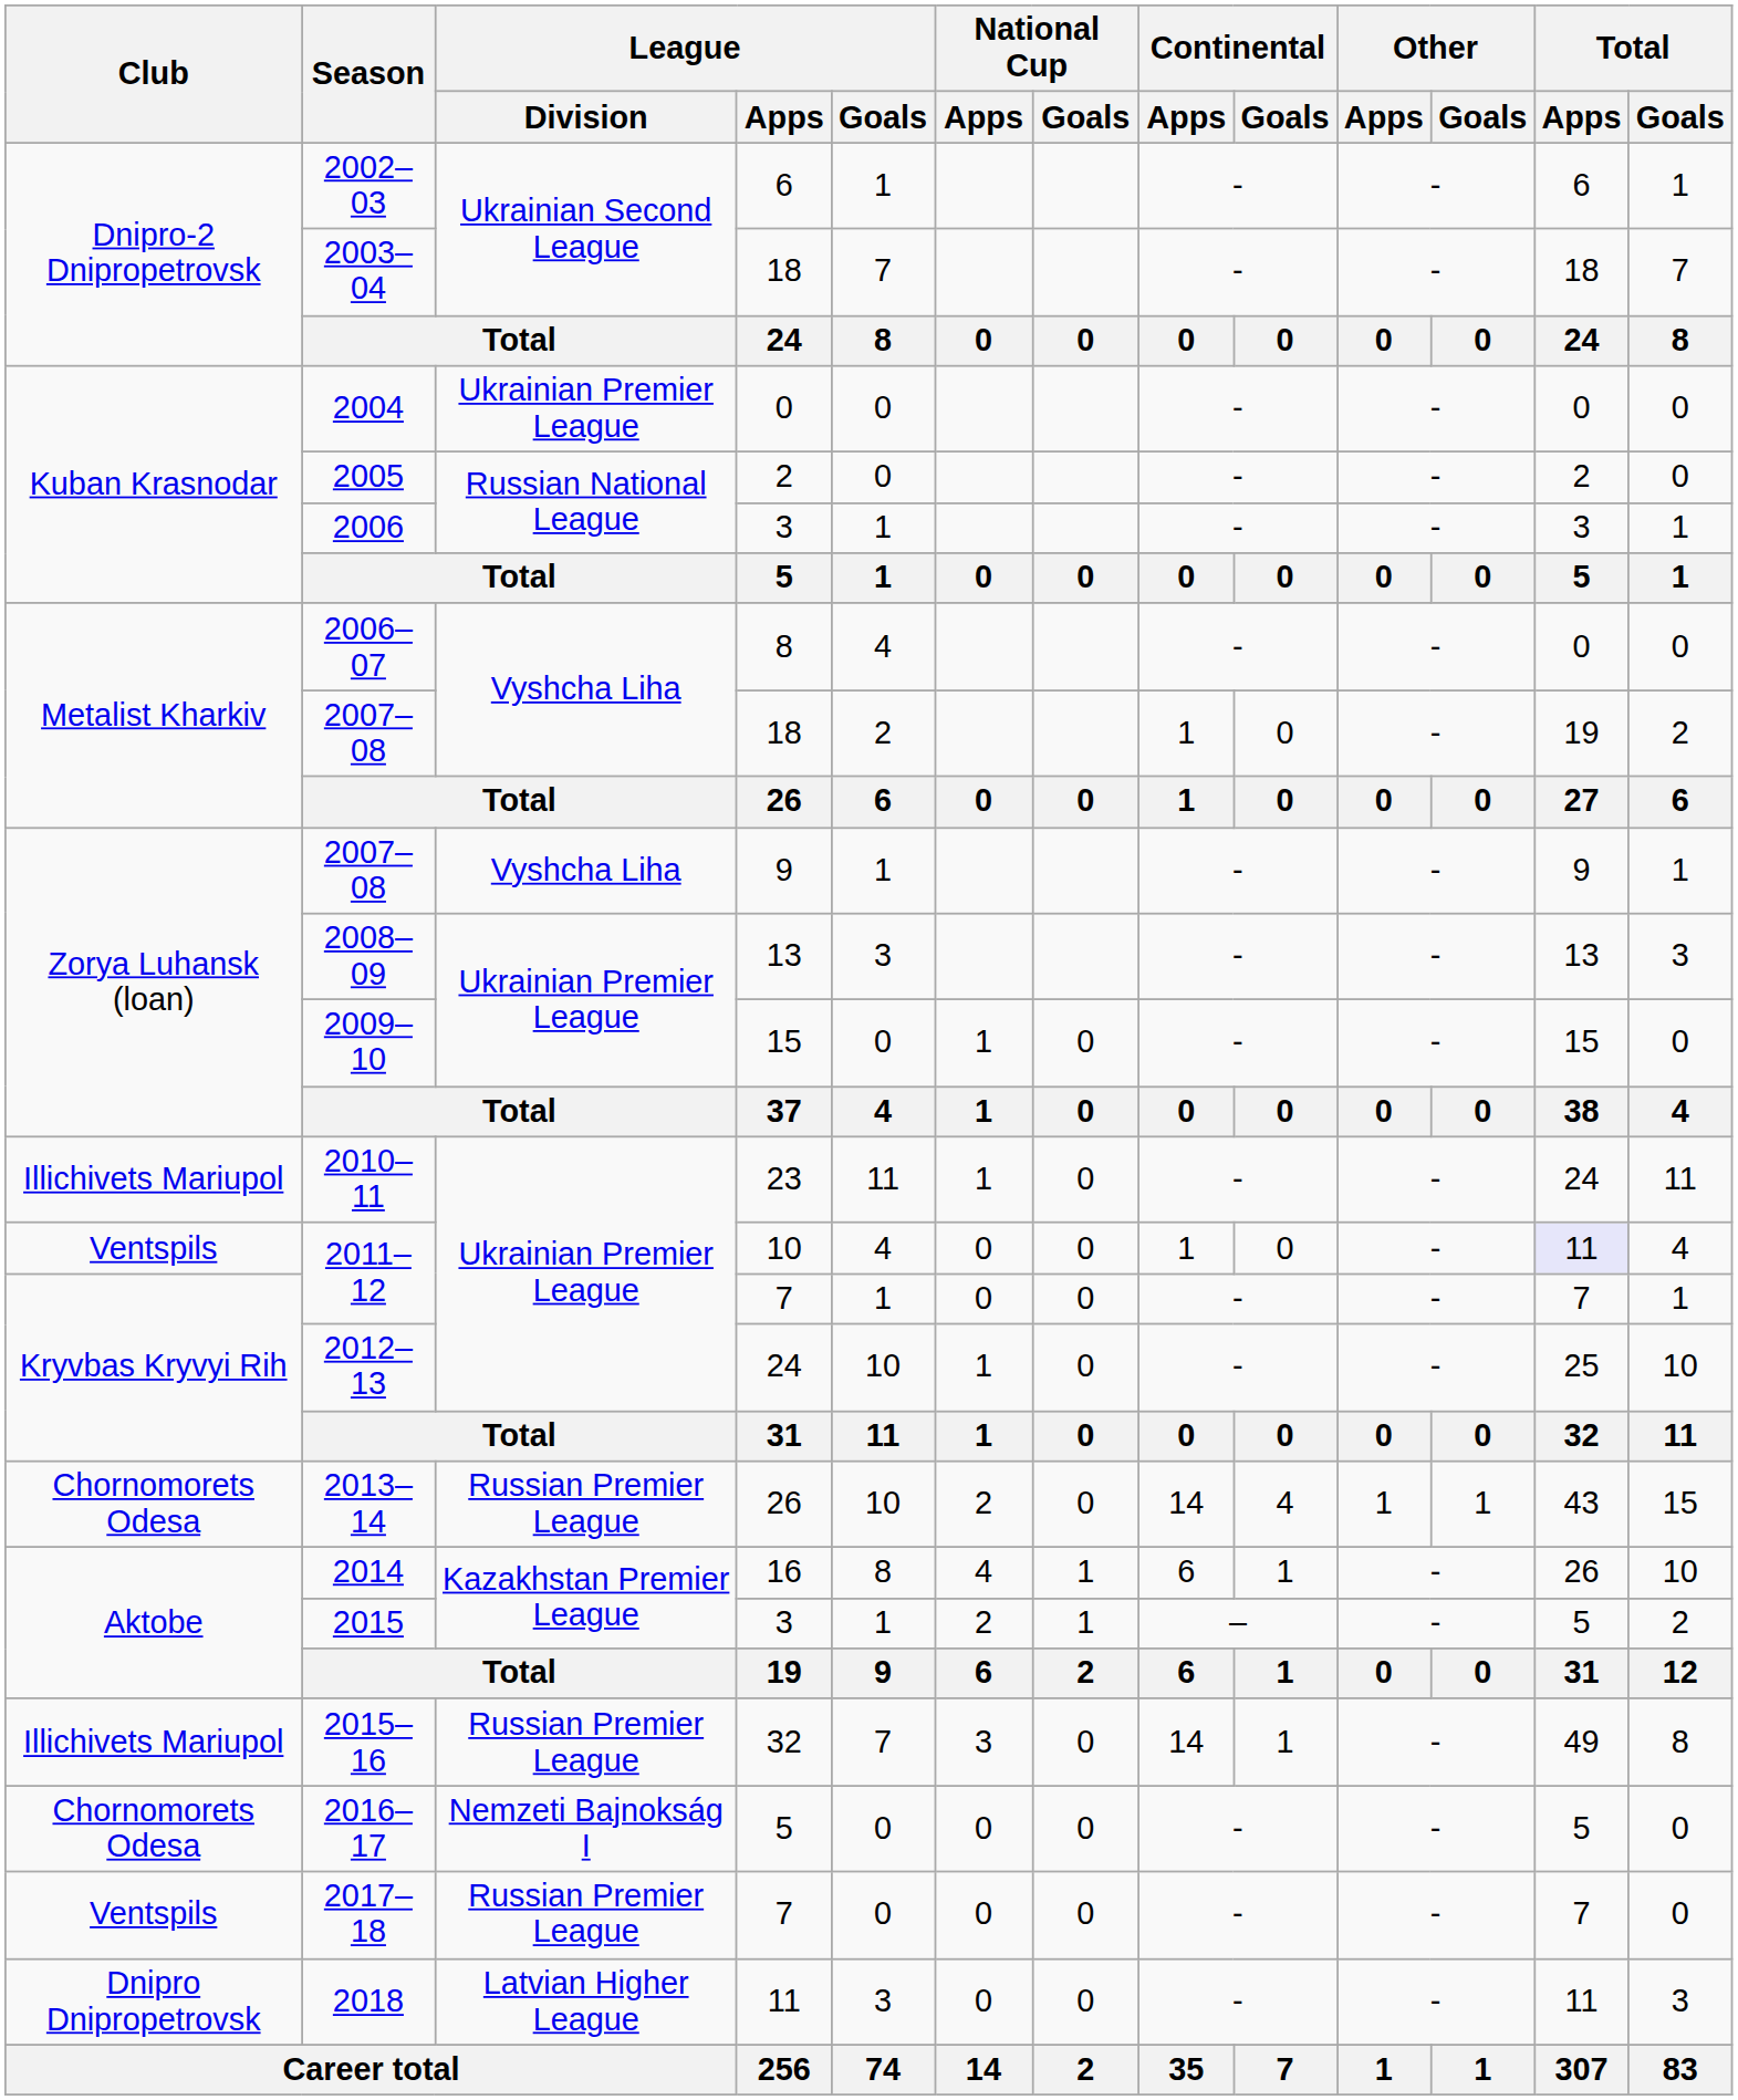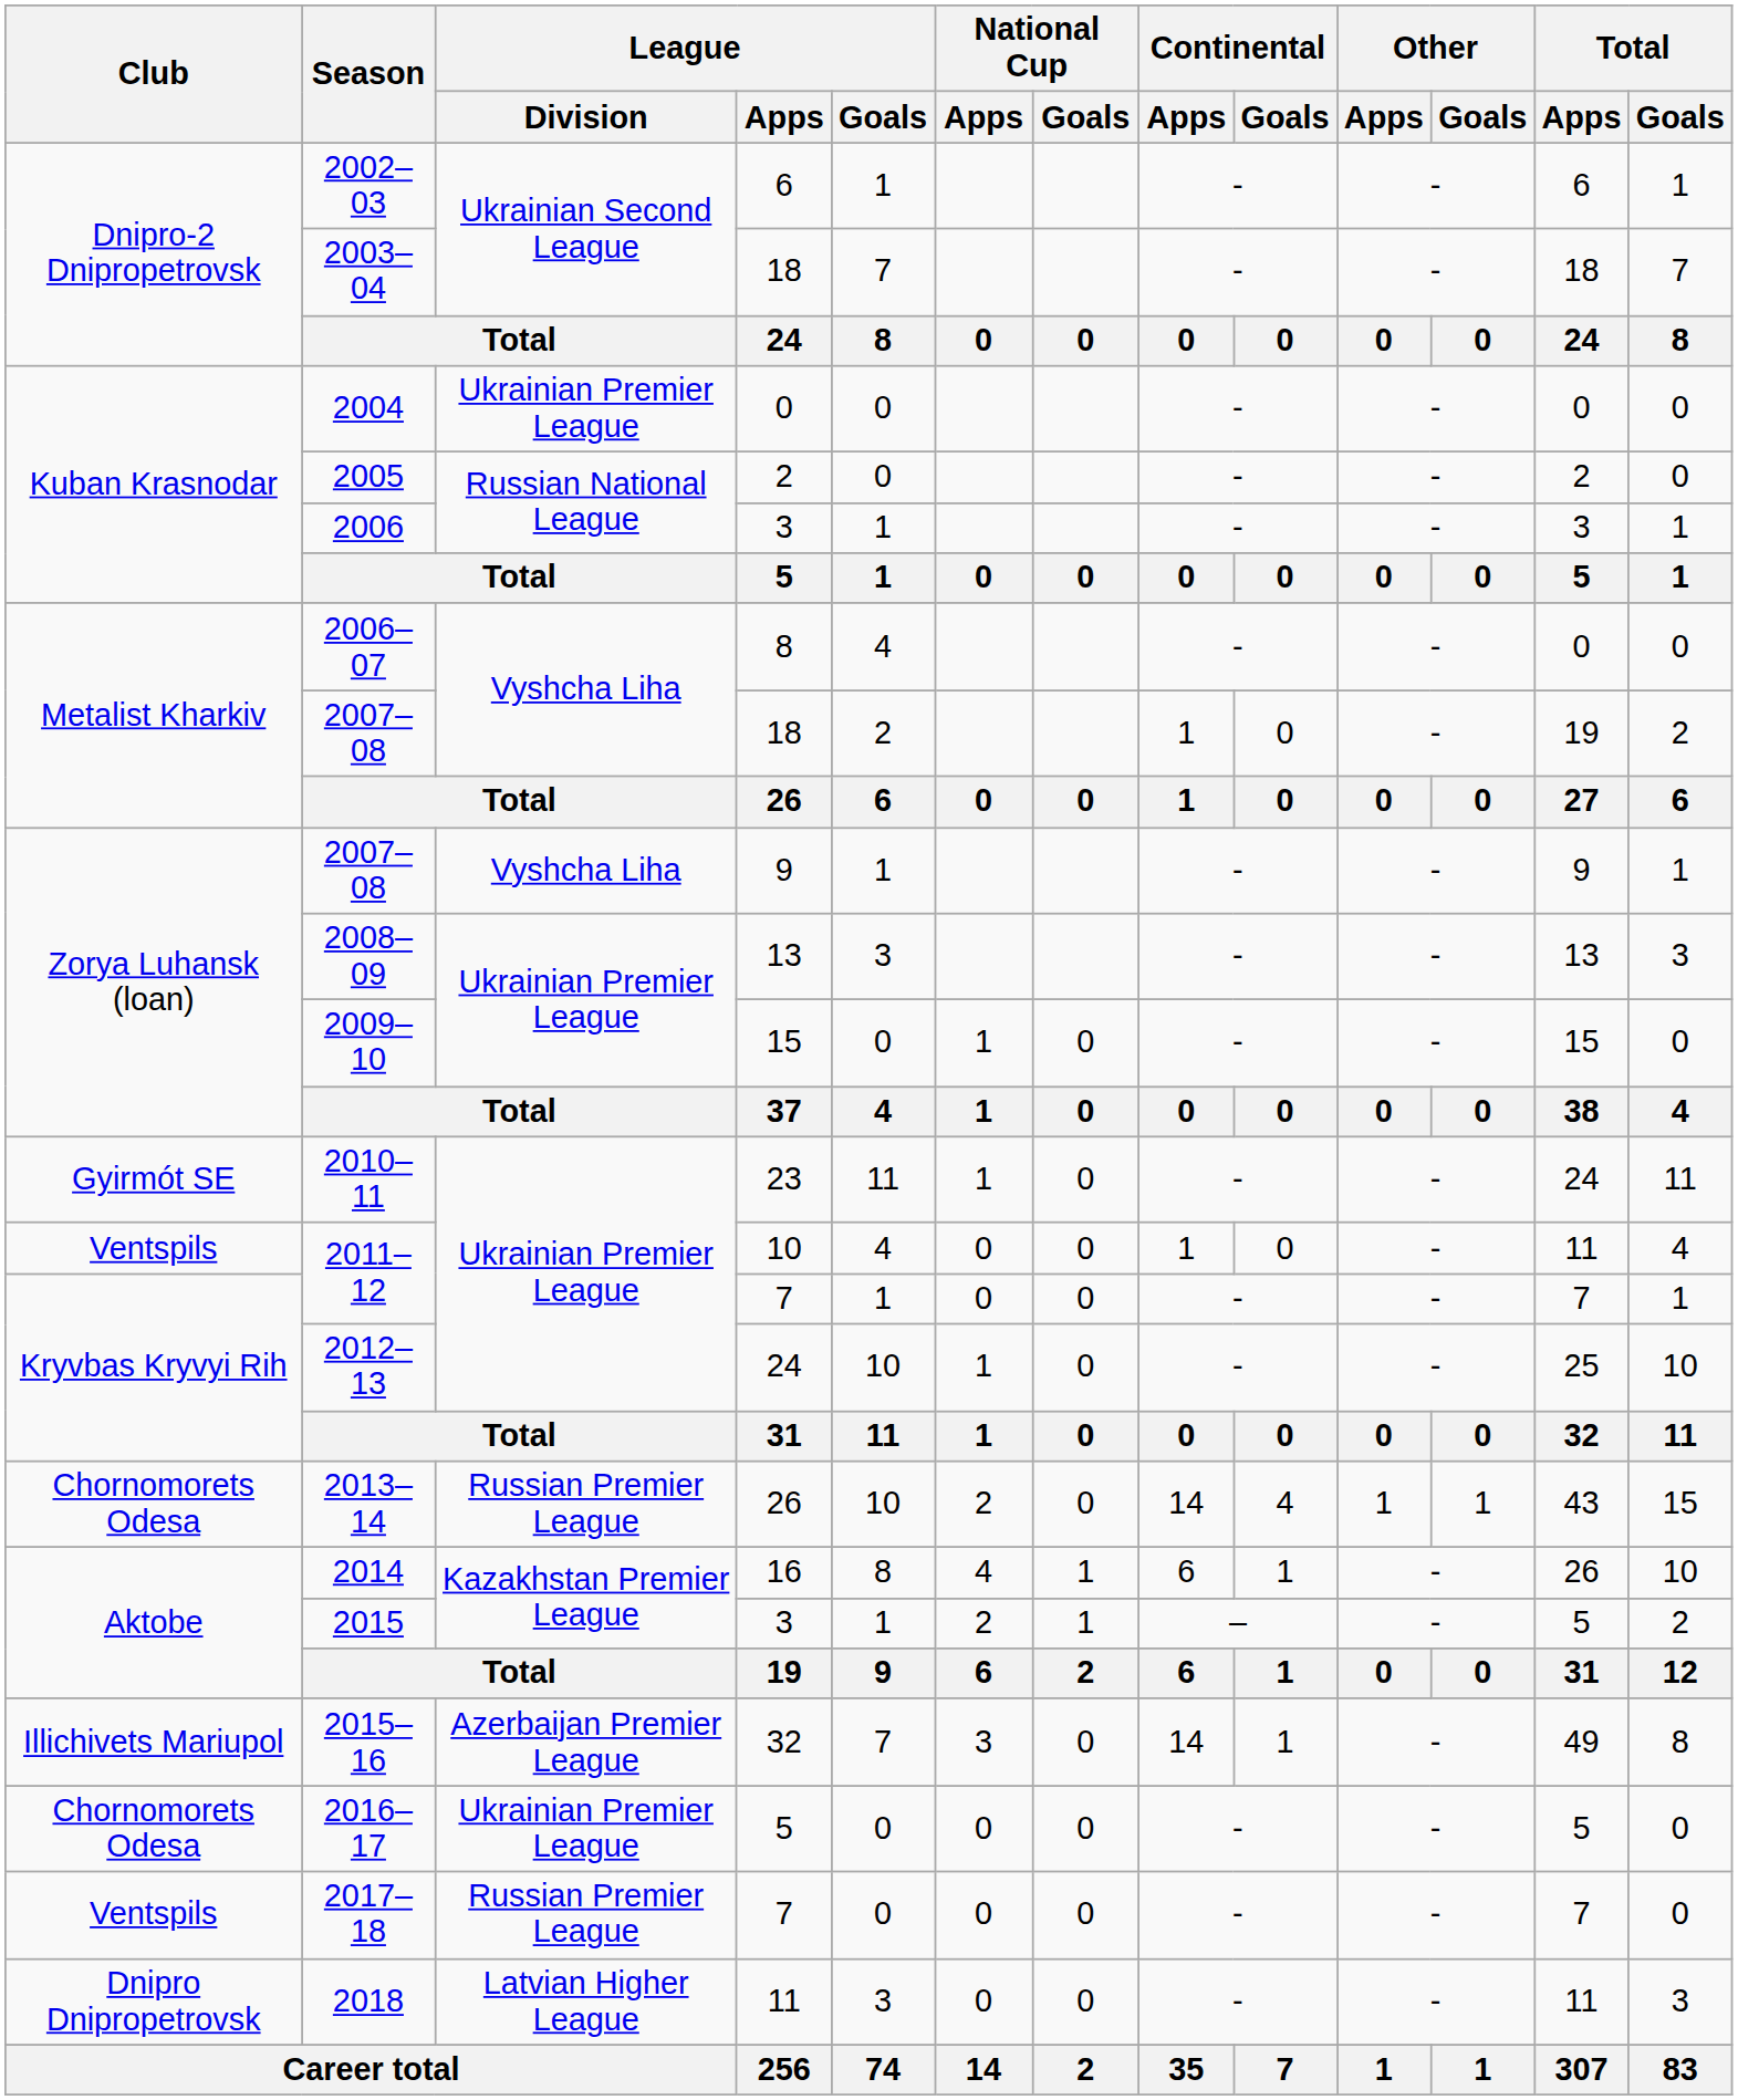 <table class="wikitable" style="text-align: center;">
 <tr>
 <th rowspan="2">Club</th>
 <th rowspan="2">Season</th>
 <th colspan="3">League</th>
 <th colspan="2">National Cup</th>
 <th colspan="2">Continental</th>
 <th colspan="2">Other</th>
 <th colspan="2">Total</th>
 </tr>
 <tr>
 <th>Division</th>
 <th>Apps</th>
 <th>Goals</th>
 <th>Apps</th>
 <th>Goals</th>
 <th>Apps</th>
 <th>Goals</th>
 <th>Apps</th>
 <th>Goals</th>
 <th>Apps</th>
 <th>Goals</th>
 </tr>
 <tr>
 <td rowspan="3" valign="center"><a href='#'>Dnipro-2 Dnipropetrovsk</a></td>
 <td><a href='#'>2002–03</a></td>
 <td rowspan="2" valign="center"><a href='#'>Ukrainian Second League</a></td>
 <td>6</td>
 <td>1</td>
 <td></td>
 <td></td>
 <td colspan="2">-</td>
 <td colspan="2">-</td>
 <td>6</td>
 <td>1</td>
 </tr>
 <tr>
 <td><a href='#'>2003–04</a></td>
 <td>18</td>
 <td>7</td>
 <td></td>
 <td></td>
 <td colspan="2">-</td>
 <td colspan="2">-</td>
 <td>18</td>
 <td>7</td>
 </tr>
 <tr>
 <th colspan="2">Total</th>
 <th>24</th>
 <th>8</th>
 <th>0</th>
 <th>0</th>
 <th>0</th>
 <th>0</th>
 <th>0</th>
 <th>0</th>
 <th>24</th>
 <th>8</th>
 </tr>
 <tr>
 <td rowspan="4" valign="center"><a href='#'>Kuban Krasnodar</a></td>
 <td><a href='#'>2004</a></td>
 <td><a href='#'>Ukrainian Premier League</a></td>
 <td>0</td>
 <td>0</td>
 <td></td>
 <td></td>
 <td colspan="2">-</td>
 <td colspan="2">-</td>
 <td>0</td>
 <td>0</td>
 </tr>
 <tr>
 <td><a href='#'>2005</a></td>
 <td rowspan="2" valign="center"><a href='#'>Russian National League</a></td>
 <td>2</td>
 <td>0</td>
 <td></td>
 <td></td>
 <td colspan="2">-</td>
 <td colspan="2">-</td>
 <td>2</td>
 <td>0</td>
 </tr>
 <tr>
 <td><a href='#'>2006</a></td>
 <td>3</td>
 <td>1</td>
 <td></td>
 <td></td>
 <td colspan="2">-</td>
 <td colspan="2">-</td>
 <td>3</td>
 <td>1</td>
 </tr>
 <tr>
 <th colspan="2">Total</th>
 <th>5</th>
 <th>1</th>
 <th>0</th>
 <th>0</th>
 <th>0</th>
 <th>0</th>
 <th>0</th>
 <th>0</th>
 <th>5</th>
 <th>1</th>
 </tr>
 <tr>
 <td rowspan="3" valign="center"><a href='#'>Metalist Kharkiv</a></td>
 <td><a href='#'>2006–07</a></td>
 <td rowspan="2" valign="center"><a href='#'>Vyshcha Liha</a></td>
 <td>8</td>
 <td>4</td>
 <td></td>
 <td></td>
 <td colspan="2">-</td>
 <td colspan="2">-</td>
 <td>0</td>
 <td>0</td>
 </tr>
 <tr>
 <td><a href='#'>2007–08</a></td>
 <td>18</td>
 <td>2</td>
 <td></td>
 <td></td>
 <td>1</td>
 <td>0</td>
 <td colspan="2">-</td>
 <td>19</td>
 <td>2</td>
 </tr>
 <tr>
 <th colspan="2">Total</th>
 <th>26</th>
 <th>6</th>
 <th>0</th>
 <th>0</th>
 <th>1</th>
 <th>0</th>
 <th>0</th>
 <th>0</th>
 <th>27</th>
 <th>6</th>
 </tr>
 <tr>
 <td rowspan="4" valign="center"><a href='#'>Zorya Luhansk</a> (loan)</td>
 <td><a href='#'>2007–08</a></td>
 <td><a href='#'>Vyshcha Liha</a></td>
 <td>9</td>
 <td>1</td>
 <td></td>
 <td></td>
 <td colspan="2">-</td>
 <td colspan="2">-</td>
 <td>9</td>
 <td>1</td>
 </tr>
 <tr>
 <td><a href='#'>2008–09</a></td>
 <td rowspan="2" valign="center"><a href='#'>Ukrainian Premier League</a></td>
 <td>13</td>
 <td>3</td>
 <td></td>
 <td></td>
 <td colspan="2">-</td>
 <td colspan="2">-</td>
 <td>13</td>
 <td>3</td>
 </tr>
 <tr>
 <td><a href='#'>2009–10</a></td>
 <td>15</td>
 <td>0</td>
 <td>1</td>
 <td>0</td>
 <td colspan="2">-</td>
 <td colspan="2">-</td>
 <td>15</td>
 <td>0</td>
 </tr>
 <tr>
 <th colspan="2">Total</th>
 <th>37</th>
 <th>4</th>
 <th>1</th>
 <th>0</th>
 <th>0</th>
 <th>0</th>
 <th>0</th>
 <th>0</th>
 <th>38</th>
 <th>4</th>
 </tr>
 <tr>
-<td valign="center"><a href='#'>Illichivets Mariupol</a></td>
+<td valign="center"><a href='#'>Gyirmót SE</a></td>
 <td><a href='#'>2010–11</a></td>
 <td rowspan="4" valign="center"><a href='#'>Ukrainian Premier League</a></td>
 <td>23</td>
 <td>11</td>
 <td>1</td>
 <td>0</td>
 <td colspan="2">-</td>
 <td colspan="2">-</td>
 <td>24</td>
 <td>11</td>
 </tr>
 <tr>
 <td valign="center"><a href='#'>Ventspils</a></td>
 <td rowspan="2" valign="center"><a href='#'>2011–12</a></td>
 <td>10</td>
 <td>4</td>
 <td>0</td>
 <td>0</td>
 <td>1</td>
 <td>0</td>
 <td colspan="2">-</td>
-<td style="background: lavender;">11</td>
+<td>11</td>
 <td>4</td>
 </tr>
 <tr>
 <td rowspan="3" valign="center"><a href='#'>Kryvbas Kryvyi Rih</a></td>
 <td>7</td>
 <td>1</td>
 <td>0</td>
 <td>0</td>
 <td colspan="2">-</td>
 <td colspan="2">-</td>
 <td>7</td>
 <td>1</td>
 </tr>
 <tr>
 <td><a href='#'>2012–13</a></td>
 <td>24</td>
 <td>10</td>
 <td>1</td>
 <td>0</td>
 <td colspan="2">-</td>
 <td colspan="2">-</td>
 <td>25</td>
 <td>10</td>
 </tr>
 <tr>
 <th colspan="2">Total</th>
 <th>31</th>
 <th>11</th>
 <th>1</th>
 <th>0</th>
 <th>0</th>
 <th>0</th>
 <th>0</th>
 <th>0</th>
 <th>32</th>
 <th>11</th>
 </tr>
 <tr>
 <td valign="center"><a href='#'>Chornomorets Odesa</a></td>
 <td><a href='#'>2013–14</a></td>
 <td><a href='#'>Russian Premier League</a></td>
 <td>26</td>
 <td>10</td>
 <td>2</td>
 <td>0</td>
 <td>14</td>
 <td>4</td>
 <td>1</td>
 <td>1</td>
 <td>43</td>
 <td>15</td>
 </tr>
 <tr>
 <td rowspan="3" valign="center"><a href='#'>Aktobe</a></td>
 <td><a href='#'>2014</a></td>
 <td rowspan="2" valign="center"><a href='#'>Kazakhstan Premier League</a></td>
 <td>16</td>
 <td>8</td>
 <td>4</td>
 <td>1</td>
 <td>6</td>
 <td>1</td>
 <td colspan="2">-</td>
 <td>26</td>
 <td>10</td>
 </tr>
 <tr>
 <td><a href='#'>2015</a></td>
 <td>3</td>
 <td>1</td>
 <td>2</td>
 <td>1</td>
 <td colspan="2">–</td>
 <td colspan="2">-</td>
 <td>5</td>
 <td>2</td>
 </tr>
 <tr>
 <th colspan="2">Total</th>
 <th>19</th>
 <th>9</th>
 <th>6</th>
 <th>2</th>
 <th>6</th>
 <th>1</th>
 <th>0</th>
 <th>0</th>
 <th>31</th>
 <th>12</th>
 </tr>
 <tr>
 <td valign="center"><a href='#'>Illichivets Mariupol</a></td>
 <td><a href='#'>2015–16</a></td>
-<td><a href='#'>Russian Premier League</a></td>
+<td><a href='#'>Azerbaijan Premier League</a></td>
 <td>32</td>
 <td>7</td>
 <td>3</td>
 <td>0</td>
 <td>14</td>
 <td>1</td>
 <td colspan="2">-</td>
 <td>49</td>
 <td>8</td>
 </tr>
 <tr>
 <td valign="center"><a href='#'>Chornomorets Odesa</a></td>
 <td><a href='#'>2016–17</a></td>
-<td><a href='#'>Nemzeti Bajnokság I</a></td>
+<td><a href='#'>Ukrainian Premier League</a></td>
 <td>5</td>
 <td>0</td>
 <td>0</td>
 <td>0</td>
 <td colspan="2">-</td>
 <td colspan="2">-</td>
 <td>5</td>
 <td>0</td>
 </tr>
 <tr>
 <td valign="center"><a href='#'>Ventspils</a></td>
 <td><a href='#'>2017–18</a></td>
 <td><a href='#'>Russian Premier League</a></td>
 <td>7</td>
 <td>0</td>
 <td>0</td>
 <td>0</td>
 <td colspan="2">-</td>
 <td colspan="2">-</td>
 <td>7</td>
 <td>0</td>
 </tr>
 <tr>
 <td valign="center"><a href='#'>Dnipro Dnipropetrovsk</a></td>
 <td><a href='#'>2018</a></td>
 <td><a href='#'>Latvian Higher League</a></td>
 <td>11</td>
 <td>3</td>
 <td>0</td>
 <td>0</td>
 <td colspan="2">-</td>
 <td colspan="2">-</td>
 <td>11</td>
 <td>3</td>
 </tr>
 <tr>
 <th colspan="3">Career total</th>
 <th>256</th>
 <th>74</th>
 <th>14</th>
 <th>2</th>
 <th>35</th>
 <th>7</th>
 <th>1</th>
 <th>1</th>
 <th>307</th>
 <th>83</th>
 </tr>
 </table>
